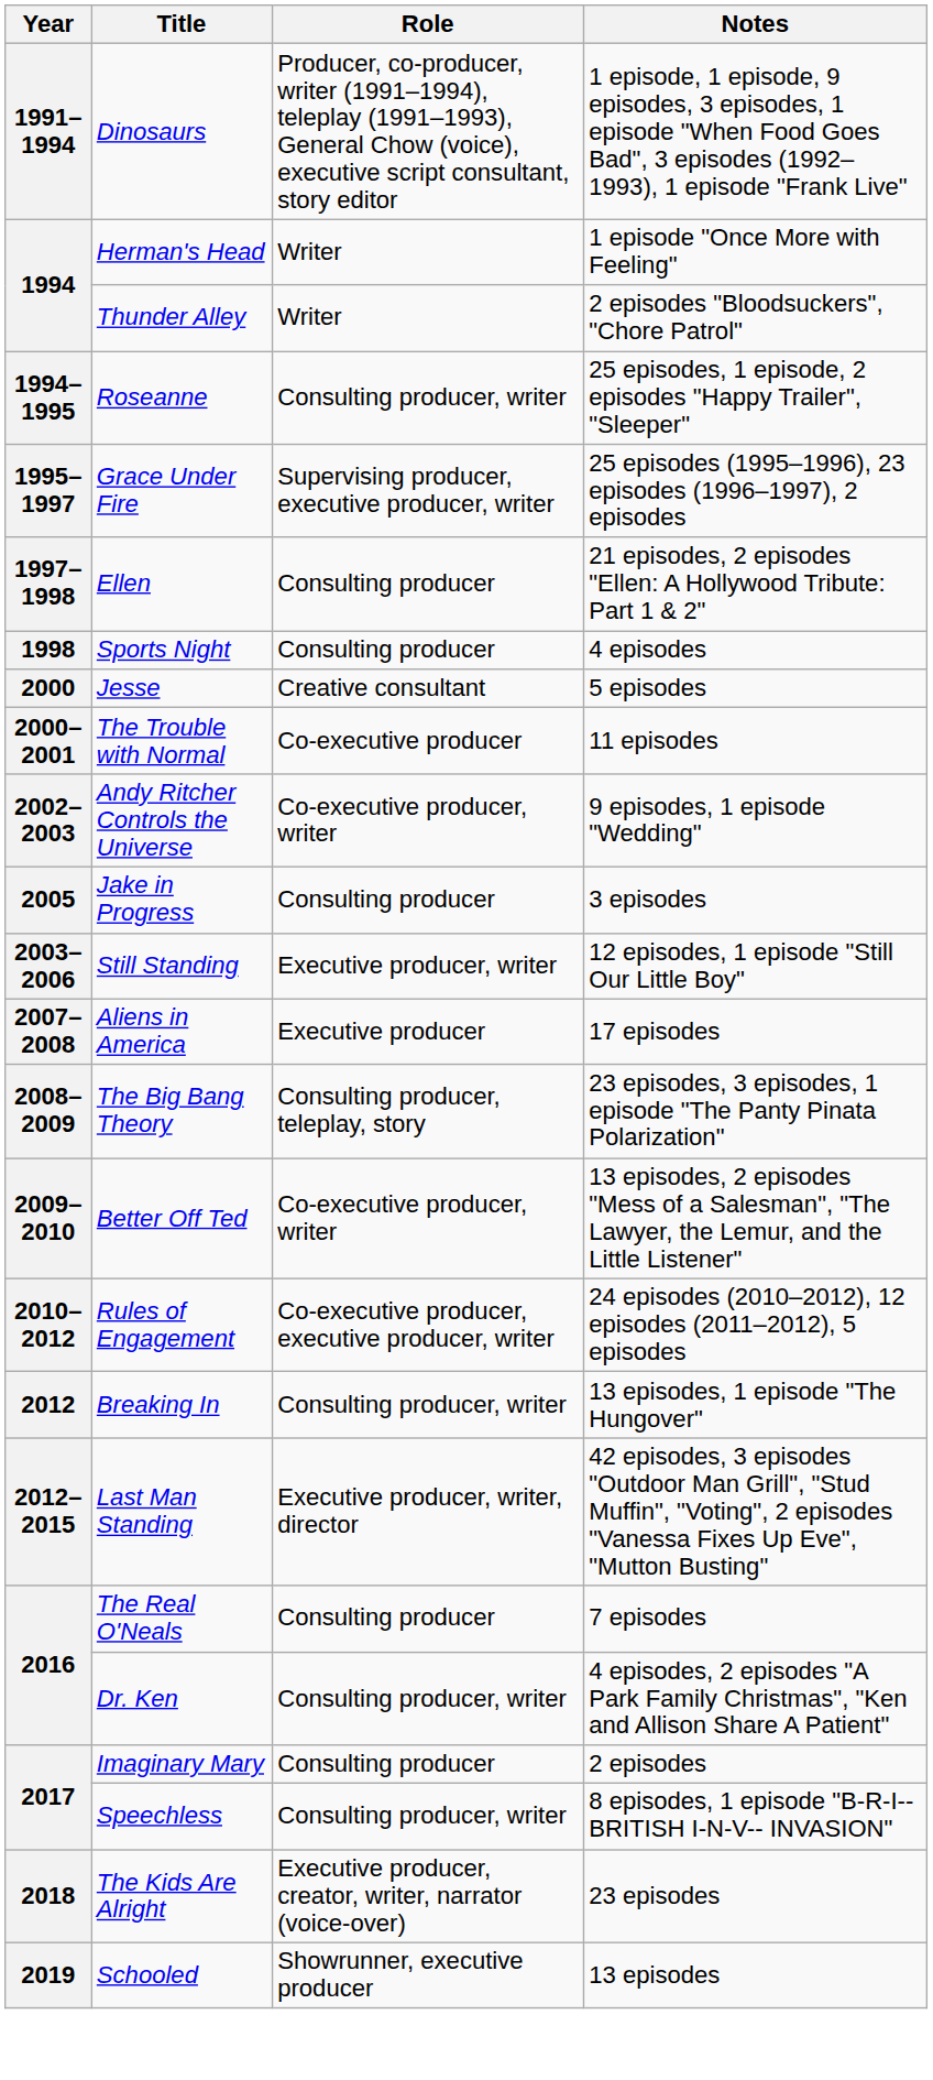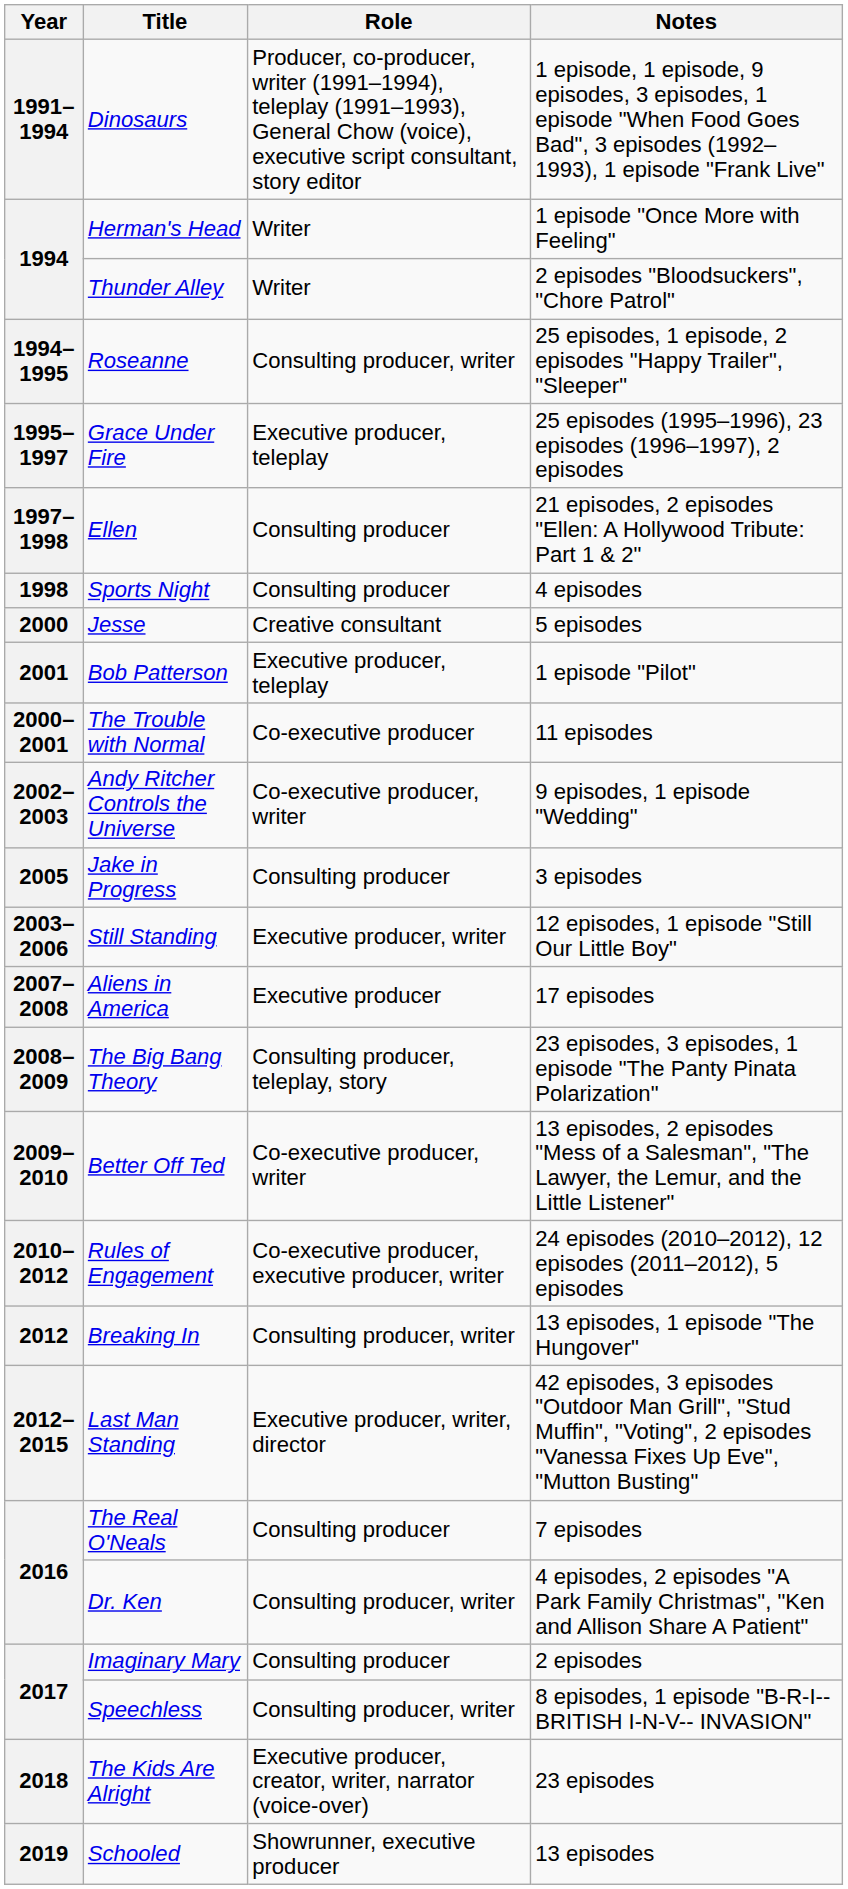 <table class="wikitable sortable plainrowheaders">
 <tr>
 <th scope="col">Year</th>
 <th scope="col">Title</th>
 <th scope="col">Role</th>
 <th scope="col">Notes</th>
 </tr>
 <tr>
 <th scope="row">1991–1994</th>
 <td><em><a href='#'>Dinosaurs</a></em></td>
 <td>Producer, co-producer, writer (1991–1994), teleplay (1991–1993), General Chow (voice), executive script consultant, story editor</td>
 <td>1 episode, 1 episode, 9 episodes, 3 episodes, 1 episode "When Food Goes Bad", 3 episodes (1992–1993), 1 episode "Frank Live"</td>
 </tr>
 <tr>
 <th scope="row" rowspan="2">1994</th>
 <td><em><a href='#'>Herman's Head</a></em></td>
 <td>Writer</td>
 <td>1 episode "Once More with Feeling"</td>
 </tr>
 <tr>
 <td><em><a href='#'>Thunder Alley</a></em></td>
 <td>Writer</td>
 <td>2 episodes "Bloodsuckers", "Chore Patrol"</td>
 </tr>
 <tr>
 <th scope="row">1994–1995</th>
 <td><em><a href='#'>Roseanne</a></em></td>
 <td>Consulting producer, writer</td>
 <td>25 episodes, 1 episode, 2 episodes "Happy Trailer", "Sleeper"</td>
 </tr>
 <tr>
 <th scope="row">1995–1997</th>
 <td><em><a href='#'>Grace Under Fire</a></em></td>
-<td>Supervising producer, executive producer, writer</td>
+<td>Executive producer, teleplay</td>
 <td>25 episodes (1995–1996), 23 episodes (1996–1997), 2 episodes</td>
 </tr>
 <tr>
 <th scope="row">1997–1998</th>
 <td><em><a href='#'>Ellen</a></em></td>
 <td>Consulting producer</td>
 <td>21 episodes, 2 episodes "Ellen: A Hollywood Tribute: Part 1 & 2"</td>
 </tr>
 <tr>
 <th scope="row">1998</th>
 <td><em><a href='#'>Sports Night</a></em></td>
 <td>Consulting producer</td>
 <td>4 episodes</td>
 </tr>
 <tr>
 <th scope="row">2000</th>
 <td><em><a href='#'>Jesse</a></em></td>
 <td>Creative consultant</td>
 <td>5 episodes</td>
+</tr>
+<tr>
+<th scope="row">2001</th>
+<td><em><a href='#'>Bob Patterson</a></em></td>
+<td>Executive producer, teleplay</td>
+<td>1 episode "Pilot"</td>
 </tr>
 <tr>
 <th scope="row">2000–2001</th>
 <td><em><a href='#'>The Trouble with Normal</a></em></td>
 <td>Co-executive producer</td>
 <td>11 episodes</td>
 </tr>
 <tr>
 <th scope="row">2002–2003</th>
 <td><em><a href='#'>Andy Ritcher Controls the Universe</a></em></td>
 <td>Co-executive producer, writer</td>
 <td>9 episodes, 1 episode "Wedding"</td>
 </tr>
 <tr>
 <th scope="row">2005</th>
 <td><em><a href='#'>Jake in Progress</a></em></td>
 <td>Consulting producer</td>
 <td>3 episodes</td>
 </tr>
 <tr>
 <th scope="row">2003–2006</th>
 <td><em><a href='#'>Still Standing</a></em></td>
 <td>Executive producer, writer</td>
 <td>12 episodes, 1 episode "Still Our Little Boy"</td>
 </tr>
 <tr>
 <th scope="row">2007–2008</th>
 <td><em><a href='#'>Aliens in America</a></em></td>
 <td>Executive producer</td>
 <td>17 episodes</td>
 </tr>
 <tr>
 <th scope="row">2008–2009</th>
 <td><em><a href='#'>The Big Bang Theory</a></em></td>
 <td>Consulting producer, teleplay, story</td>
 <td>23 episodes, 3 episodes, 1 episode "The Panty Pinata Polarization"</td>
 </tr>
 <tr>
 <th scope="row">2009–2010</th>
 <td><em><a href='#'>Better Off Ted</a></em></td>
 <td>Co-executive producer, writer</td>
 <td>13 episodes, 2 episodes "Mess of a Salesman", "The Lawyer, the Lemur, and the Little Listener"</td>
 </tr>
 <tr>
 <th scope="row">2010–2012</th>
 <td><em><a href='#'>Rules of Engagement</a></em></td>
 <td>Co-executive producer, executive producer, writer</td>
 <td>24 episodes (2010–2012), 12 episodes (2011–2012), 5 episodes</td>
 </tr>
 <tr>
 <th scope="row">2012</th>
 <td><em><a href='#'>Breaking In</a></em></td>
 <td>Consulting producer, writer</td>
 <td>13 episodes, 1 episode "The Hungover"</td>
 </tr>
 <tr>
 <th scope="row">2012–2015</th>
 <td><em><a href='#'>Last Man Standing</a></em></td>
 <td>Executive producer, writer, director</td>
 <td>42 episodes, 3 episodes "Outdoor Man Grill", "Stud Muffin", "Voting", 2 episodes "Vanessa Fixes Up Eve", "Mutton Busting"</td>
 </tr>
 <tr>
 <th scope="row" rowspan="2">2016</th>
 <td><em><a href='#'>The Real O'Neals</a></em></td>
 <td>Consulting producer</td>
 <td>7 episodes</td>
 </tr>
 <tr>
 <td><em><a href='#'>Dr. Ken</a></em></td>
 <td>Consulting producer, writer</td>
 <td>4 episodes, 2 episodes "A Park Family Christmas", "Ken and Allison Share A Patient"</td>
 </tr>
 <tr>
 <th scope="row" rowspan="2">2017</th>
 <td><em><a href='#'>Imaginary Mary</a></em></td>
 <td>Consulting producer</td>
 <td>2 episodes</td>
 </tr>
 <tr>
 <td><em><a href='#'>Speechless</a></em></td>
 <td>Consulting producer, writer</td>
 <td>8 episodes, 1 episode "B-R-I-- BRITISH I-N-V-- INVASION"</td>
 </tr>
 <tr>
 <th scope="row">2018</th>
 <td><em><a href='#'>The Kids Are Alright</a></em></td>
 <td>Executive producer, creator, writer, narrator (voice-over)</td>
 <td>23 episodes</td>
 </tr>
 <tr>
 <th scope="row">2019</th>
 <td><em><a href='#'>Schooled</a></em></td>
 <td>Showrunner, executive producer</td>
 <td>13 episodes</td>
 </tr>
 </table>
